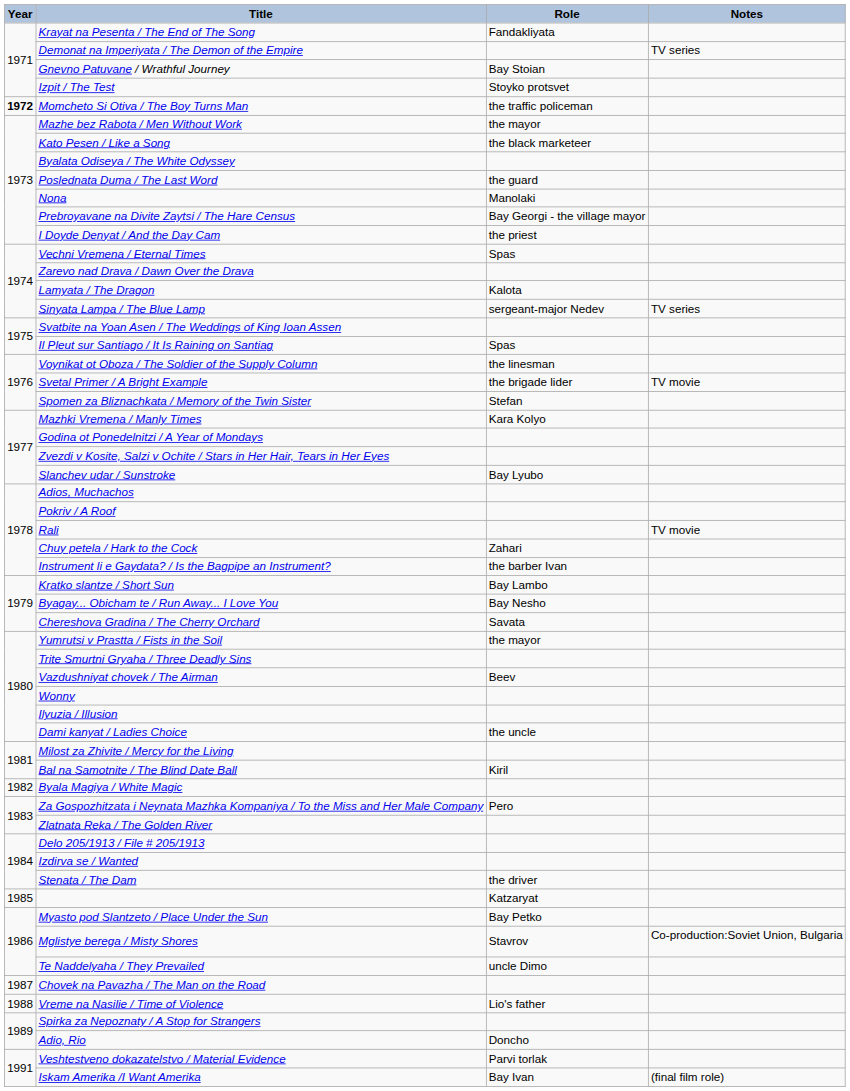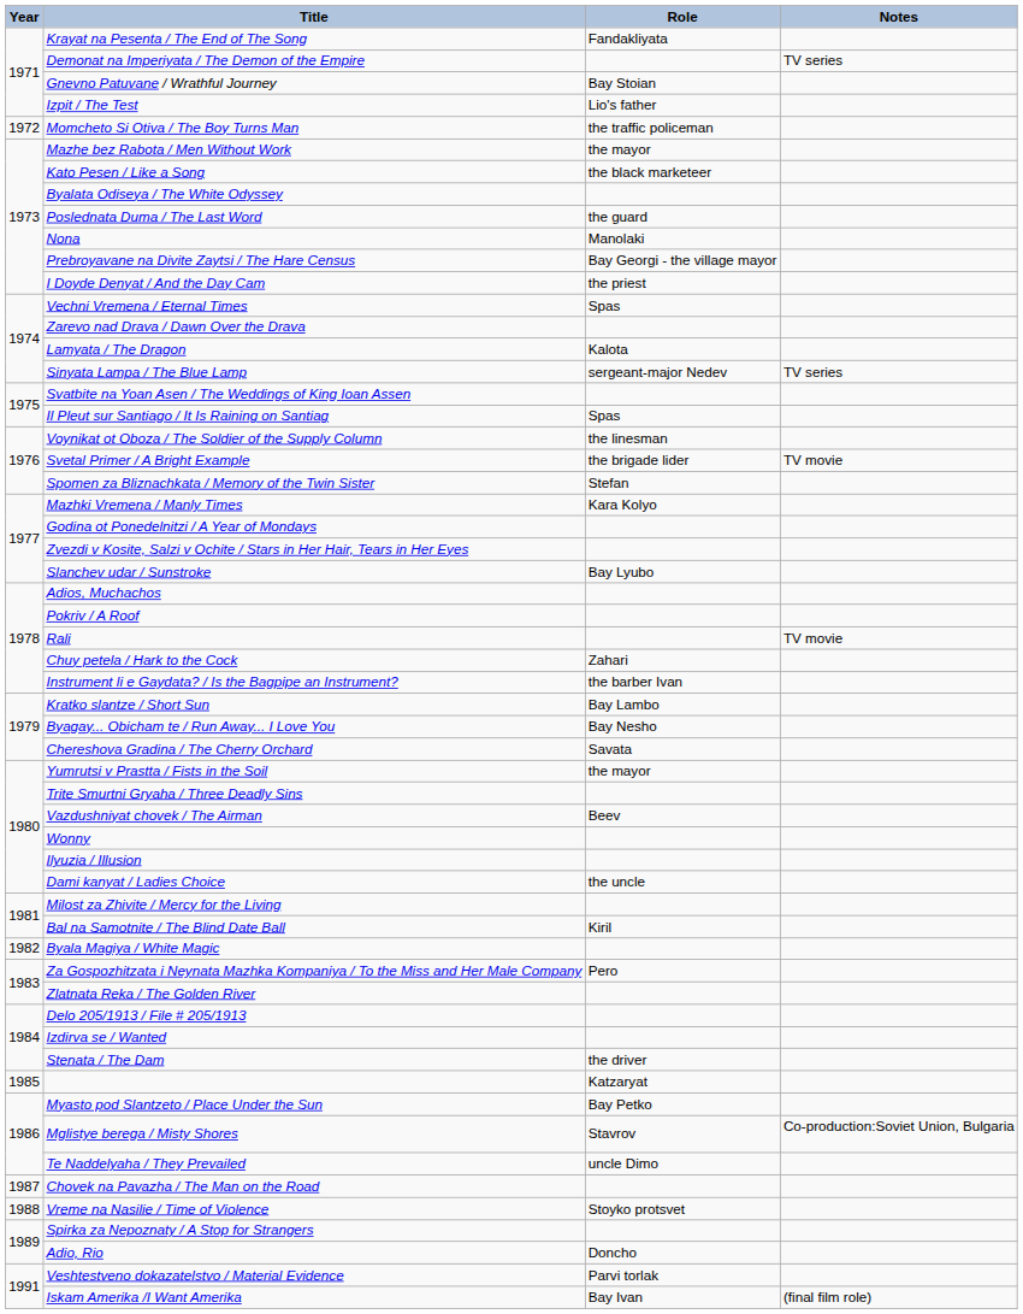 <table class="wikitable" style="font-size: 90%;">
 <tr>
 <th style="background:#B0C4DE;">Year</th>
 <th style="background:#B0C4DE;">Title</th>
 <th style="background:#B0C4DE;">Role</th>
 <th style="background:#B0C4DE;">Notes</th>
 </tr>
 <tr>
 <td rowspan="4">1971</td>
 <td><em><a href='#'>Krayat na Pesenta / The End of The Song</a></em></td>
 <td>Fandakliyata</td>
 <td></td>
 </tr>
 <tr>
 <td><em><a href='#'>Demonat na Imperiyata / The Demon of the Empire</a></em></td>
 <td></td>
 <td>TV series<br></td>
 </tr>
 <tr>
 <td><em><a href='#'>Gnevno Patuvane</a> / Wrathful Journey</em></td>
 <td>Bay Stoian</td>
 <td></td>
 </tr>
 <tr>
 <td><em><a href='#'>Izpit / The Test</a></em></td>
-<td>Stoyko protsvet</td>
+<td>Lio's father</td>
 <td></td>
 </tr>
 <tr>
-<td rowspan="1"><strong>1972</strong></td>
+<td rowspan="1">1972</td>
 <td><em><a href='#'>Momcheto Si Otiva / The Boy Turns Man</a></em></td>
 <td>the traffic policeman</td>
 <td></td>
 </tr>
 <tr>
 <td rowspan="7">1973</td>
 <td><em><a href='#'>Mazhe bez Rabota / Men Without Work</a></em></td>
 <td>the mayor</td>
 <td></td>
 </tr>
 <tr>
 <td><em><a href='#'>Kato Pesen / Like a Song</a></em></td>
 <td>the black marketeer</td>
 <td></td>
 </tr>
 <tr>
 <td><em><a href='#'>Byalata Odiseya / The White Odyssey</a></em></td>
 <td></td>
 <td></td>
 </tr>
 <tr>
 <td><em><a href='#'>Poslednata Duma / The Last Word</a></em></td>
 <td>the guard</td>
 <td></td>
 </tr>
 <tr>
 <td><em><a href='#'>Nona</a></em></td>
 <td>Manolaki</td>
 <td></td>
 </tr>
 <tr>
 <td><em><a href='#'>Prebroyavane na Divite Zaytsi / The Hare Census</a></em></td>
 <td>Bay Georgi - the village mayor</td>
 <td></td>
 </tr>
 <tr>
 <td><em><a href='#'>I Doyde Denyat / And the Day Cam</a></em></td>
 <td>the priest</td>
 <td></td>
 </tr>
 <tr>
 <td rowspan="4">1974</td>
 <td><em><a href='#'>Vechni Vremena / Eternal Times</a></em></td>
 <td>Spas</td>
 <td></td>
 </tr>
 <tr>
 <td><em><a href='#'>Zarevo nad Drava / Dawn Over the Drava</a></em></td>
 <td></td>
 <td></td>
 </tr>
 <tr>
 <td><em><a href='#'>Lamyata / The Dragon</a></em></td>
 <td>Kalota</td>
 <td></td>
 </tr>
 <tr>
 <td><em><a href='#'>Sinyata Lampa / The Blue Lamp</a></em></td>
 <td>sergeant-major Nedev</td>
 <td>TV series<br></td>
 </tr>
 <tr>
 <td rowspan="2">1975</td>
 <td><em><a href='#'>Svatbite na Yoan Asen / The Weddings of King Ioan Assen</a></em></td>
 <td></td>
 <td></td>
 </tr>
 <tr>
 <td><em><a href='#'>Il Pleut sur Santiago / It Is Raining on Santiag</a></em></td>
 <td>Spas</td>
 <td></td>
 </tr>
 <tr>
 <td rowspan="3">1976</td>
 <td><em><a href='#'>Voynikat ot Oboza / The Soldier of the Supply Column</a></em></td>
 <td>the linesman</td>
 <td></td>
 </tr>
 <tr>
 <td><em><a href='#'>Svetal Primer / A Bright Example</a></em></td>
 <td>the brigade lider</td>
 <td>TV movie<br></td>
 </tr>
 <tr>
 <td><em><a href='#'>Spomen za Bliznachkata / Memory of the Twin Sister</a></em></td>
 <td>Stefan</td>
 <td></td>
 </tr>
 <tr>
 <td rowspan="4">1977</td>
 <td><em><a href='#'>Mazhki Vremena / Manly Times</a></em></td>
 <td>Kara Kolyo</td>
 <td></td>
 </tr>
 <tr>
 <td><em><a href='#'>Godina ot Ponedelnitzi / A Year of Mondays</a></em></td>
 <td></td>
 <td></td>
 </tr>
 <tr>
 <td><em><a href='#'>Zvezdi v Kosite, Salzi v Ochite / Stars in Her Hair, Tears in Her Eyes</a></em></td>
 <td></td>
 <td></td>
 </tr>
 <tr>
 <td><em><a href='#'>Slanchev udar / Sunstroke</a></em></td>
 <td>Bay Lyubo</td>
 <td></td>
 </tr>
 <tr>
 <td rowspan="5">1978</td>
 <td><em><a href='#'>Adios, Muchachos</a></em></td>
 <td></td>
 <td></td>
 </tr>
 <tr>
 <td><em><a href='#'>Pokriv / A Roof</a></em></td>
 <td></td>
 <td></td>
 </tr>
 <tr>
 <td><em><a href='#'>Rali</a></em></td>
 <td></td>
 <td>TV movie<br></td>
 </tr>
 <tr>
 <td><em><a href='#'>Chuy petela / Hark to the Cock</a></em></td>
 <td>Zahari</td>
 <td></td>
 </tr>
 <tr>
 <td><em><a href='#'>Instrument li e Gaydata? / Is the Bagpipe an Instrument?</a></em></td>
 <td>the barber Ivan</td>
 <td></td>
 </tr>
 <tr>
 <td rowspan="3">1979</td>
 <td><em><a href='#'>Kratko slantze / Short Sun</a></em></td>
 <td>Bay Lambo</td>
 <td></td>
 </tr>
 <tr>
 <td><em><a href='#'>Byagay... Obicham te / Run Away... I Love You</a></em></td>
 <td>Bay Nesho</td>
 <td></td>
 </tr>
 <tr>
 <td><em><a href='#'>Chereshova Gradina / The Cherry Orchard</a></em></td>
 <td>Savata</td>
 <td></td>
 </tr>
 <tr>
 <td rowspan="6">1980</td>
 <td><em><a href='#'>Yumrutsi v Prastta / Fists in the Soil</a></em></td>
 <td>the mayor</td>
 <td></td>
 </tr>
 <tr>
 <td><em><a href='#'>Trite Smurtni Gryaha / Three Deadly Sins</a></em></td>
 <td></td>
 <td></td>
 </tr>
 <tr>
 <td><em><a href='#'>Vazdushniyat chovek / The Airman</a></em></td>
 <td>Beev</td>
 <td></td>
 </tr>
 <tr>
 <td><em><a href='#'>Wonny</a></em></td>
 <td></td>
 <td></td>
 </tr>
 <tr>
 <td><em><a href='#'>Ilyuzia / Illusion</a></em></td>
 <td></td>
 <td></td>
 </tr>
 <tr>
 <td><em><a href='#'>Dami kanyat / Ladies Choice</a></em></td>
 <td>the uncle</td>
 <td></td>
 </tr>
 <tr>
 <td rowspan="2">1981</td>
 <td><em><a href='#'>Milost za Zhivite / Mercy for the Living</a></em></td>
 <td></td>
 <td></td>
 </tr>
 <tr>
 <td><em><a href='#'>Bal na Samotnite / The Blind Date Ball</a></em></td>
 <td>Kiril</td>
 <td></td>
 </tr>
 <tr>
 <td rowspan="1">1982</td>
 <td><em><a href='#'>Byala Magiya / White Magic</a></em></td>
 <td></td>
 <td></td>
 </tr>
 <tr>
 <td rowspan="2">1983</td>
 <td><em><a href='#'>Za Gospozhitzata i Neynata Mazhka Kompaniya / To the Miss and Her Male Company</a></em></td>
 <td>Pero</td>
 <td></td>
 </tr>
 <tr>
 <td><em><a href='#'>Zlatnata Reka / The Golden River</a></em></td>
 <td></td>
 <td></td>
 </tr>
 <tr>
 <td rowspan="3">1984</td>
 <td><em><a href='#'>Delo 205/1913 / File # 205/1913</a></em></td>
 <td></td>
 <td></td>
 </tr>
 <tr>
 <td><em><a href='#'>Izdirva se / Wanted</a></em></td>
 <td></td>
 <td></td>
 </tr>
 <tr>
 <td><em><a href='#'>Stenata / The Dam</a></em></td>
 <td>the driver</td>
 <td></td>
 </tr>
 <tr>
 <td rowspan="1">1985</td>
 <td><em></em></td>
 <td>Katzaryat</td>
 <td></td>
 </tr>
 <tr>
 <td rowspan="3">1986</td>
 <td><em><a href='#'>Myasto pod Slantzeto / Place Under the Sun</a></em></td>
 <td>Bay Petko</td>
 <td></td>
 </tr>
 <tr>
 <td><em><a href='#'>Mglistye berega / Misty Shores</a></em></td>
 <td>Stavrov</td>
 <td>Co-production:Soviet Union, Bulgaria<br><br></td>
 </tr>
 <tr>
 <td><em><a href='#'>Te Naddelyaha / They Prevailed</a></em></td>
 <td>uncle Dimo</td>
 <td></td>
 </tr>
 <tr>
 <td rowspan="1">1987</td>
 <td><em><a href='#'>Chovek na Pavazha / The Man on the Road</a></em></td>
 <td></td>
 <td></td>
 </tr>
 <tr>
 <td rowspan="1">1988</td>
 <td><em><a href='#'>Vreme na Nasilie / Time of Violence</a></em></td>
-<td>Lio's father</td>
+<td>Stoyko protsvet</td>
 <td></td>
 </tr>
 <tr>
 <td rowspan="2">1989</td>
 <td><em><a href='#'>Spirka za Nepoznaty / A Stop for Strangers</a></em></td>
 <td></td>
 <td></td>
 </tr>
 <tr>
 <td><em><a href='#'>Adio, Rio</a></em></td>
 <td>Doncho</td>
 <td></td>
 </tr>
 <tr>
 <td rowspan="2">1991</td>
 <td><em><a href='#'>Veshtestveno dokazatelstvo / Material Evidence</a></em></td>
 <td>Parvi torlak</td>
 <td></td>
 </tr>
 <tr>
 <td><em><a href='#'>Iskam Amerika /I Want Amerika</a></em></td>
 <td>Bay Ivan</td>
 <td>(final film role)<br></td>
 </tr>
 </table>
